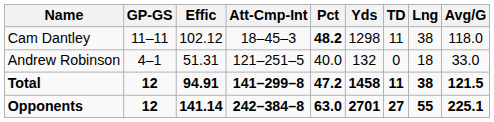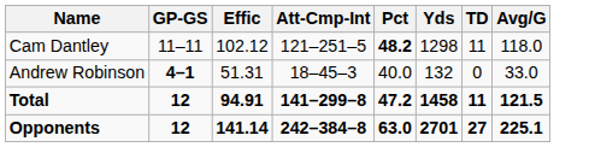 <table class="wikitable" style="white-space:nowrap;">
 <tr>
 <th>Name</th>
 <th>GP-GS</th>
 <th>Effic</th>
 <th>Att-Cmp-Int</th>
 <th>Pct</th>
 <th>Yds</th>
 <th>TD</th>
-<th>Lng</th>
 <th>Avg/G</th>
 </tr>
 <tr>
 <td>Cam Dantley</td>
 <td align="center">11–11</td>
 <td align="center">102.12</td>
-<td align="center">18–45–3</td>
+<td align="center">121–251–5</td>
 <td align="center"><strong>48.2</strong></td>
 <td align="center">1298</td>
 <td align="center">11</td>
-<td align="center">38</td>
 <td align="center">118.0</td>
 </tr>
 <tr>
 <td>Andrew Robinson</td>
-<td align="center">4–1</td>
+<td align="center"><strong>4–1</strong></td>
 <td align="center">51.31</td>
-<td align="center">121–251–5</td>
+<td align="center">18–45–3</td>
 <td align="center">40.0</td>
 <td align="center">132</td>
 <td align="center">0</td>
-<td align="center">18</td>
 <td align="center">33.0</td>
 </tr>
 <tr>
 <td><strong>Total</strong></td>
 <td align="center"><strong>12</strong></td>
 <td align="center"><strong>94.91</strong></td>
 <td align="center"><strong>141–299–8</strong></td>
 <td align="center"><strong>47.2</strong></td>
 <td align="center"><strong>1458</strong></td>
 <td align="center"><strong>11</strong></td>
-<td align="center"><strong>38</strong></td>
 <td align="center"><strong>121.5</strong></td>
 </tr>
 <tr>
 <td><strong>Opponents</strong></td>
 <td align="center"><strong>12</strong></td>
 <td align="center"><strong>141.14</strong></td>
 <td align="center"><strong>242–384–8</strong></td>
 <td align="center"><strong>63.0</strong></td>
 <td align="center"><strong>2701</strong></td>
 <td align="center"><strong>27</strong></td>
-<td align="center"><strong>55</strong></td>
 <td align="center"><strong>225.1</strong></td>
 </tr>
 </table>
